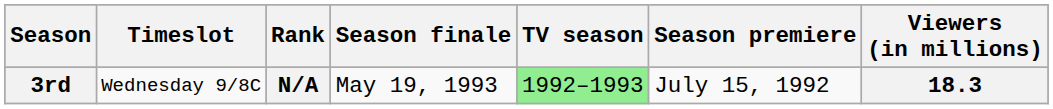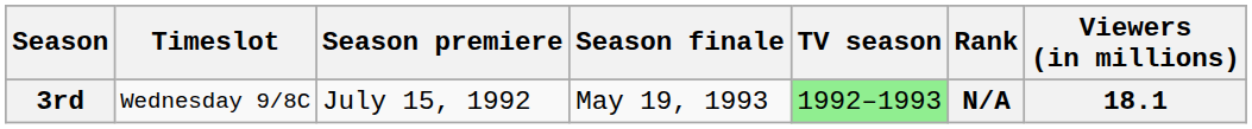 <table class="wikitable">
 <tr>
 <th>Season</th>
 <th>Timeslot</th>
-<th>Rank</th>
+<th>Season premiere</th>
 <th>Season finale</th>
 <th>TV season</th>
-<th>Season premiere</th>
+<th>Rank</th>
 <th>Viewers<br>(in millions)</th>
 </tr>
 <tr>
 <th>3rd</th>
 <th style="background:#F9F9F9;font-size:11px;font-weight:normal;text-align:left;line-height:110%">Wednesday 9/8C</th>
-<th style="text-align:center"><strong>N/A</strong></th>
+<td>July 15, 1992</td>
 <td>May 19, 1993</td>
 <td style="background: lightgreen;">1992–1993</td>
-<td>July 15, 1992</td>
-<th style="text-align:center">18.3</th>
+<th style="text-align:center"><strong>N/A</strong></th>
+<th style="text-align:center">18.1</th>
 </tr>
 </table>
